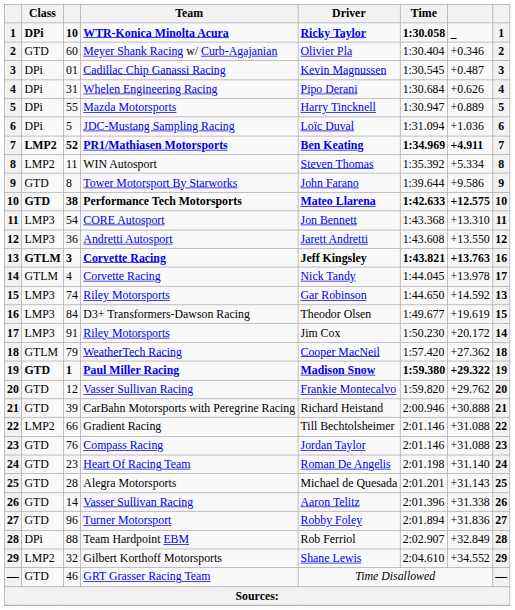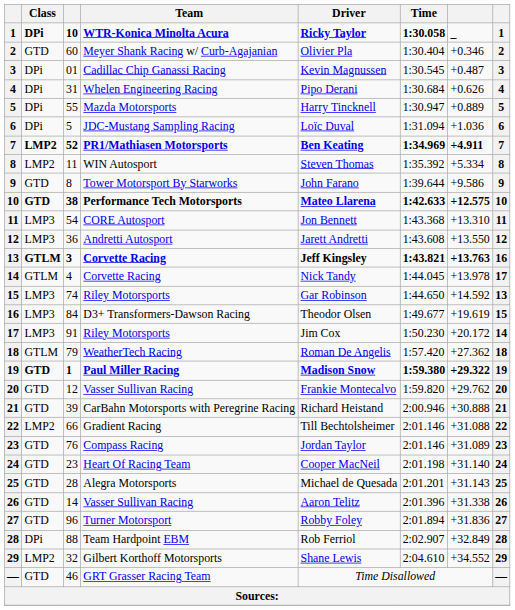 <table class="wikitable">
 <tr>
 <th scope="col"></th>
 <th scope="col">Class</th>
 <th scope="col"></th>
 <th scope="col">Team</th>
 <th scope="col">Driver</th>
 <th scope="col">Time</th>
 <th scope="col"></th>
 <th scope="col"></th>
 </tr>
 <tr style="font-weight:bold">
 <th scope="row">1</th>
 <td>DPi</td>
 <td>10</td>
 <td> <a href='#'>WTR-Konica Minolta Acura</a></td>
 <td> <a href='#'>Ricky Taylor</a></td>
 <td>1:30.058</td>
 <td><strong>_</strong></td>
 <th><strong>1</strong></th>
 </tr>
 <tr>
 <th scope="row">2</th>
 <td>GTD</td>
 <td>60</td>
 <td> <a href='#'>Meyer Shank Racing</a> w/ <a href='#'>Curb-Agajanian</a></td>
 <td> <a href='#'>Olivier Pla</a></td>
 <td>1:30.404</td>
 <td>+0.346</td>
 <th>2</th>
 </tr>
 <tr>
 <th scope="row">3</th>
 <td>DPi</td>
 <td>01</td>
 <td> <a href='#'>Cadillac Chip Ganassi Racing</a></td>
 <td> <a href='#'>Kevin Magnussen</a></td>
 <td>1:30.545</td>
 <td>+0.487</td>
 <th>3</th>
 </tr>
 <tr>
 <th scope="row">4</th>
 <td>DPi</td>
 <td>31</td>
 <td> <a href='#'>Whelen Engineering Racing</a></td>
 <td> <a href='#'>Pipo Derani</a></td>
 <td>1:30.684</td>
 <td>+0.626</td>
 <th>4</th>
 </tr>
 <tr>
 <th scope="row">5</th>
 <td>DPi</td>
 <td>55</td>
 <td> <a href='#'>Mazda Motorsports</a></td>
 <td> <a href='#'>Harry Tincknell</a></td>
 <td>1:30.947</td>
 <td>+0.889</td>
 <th>5</th>
 </tr>
 <tr>
 <th scope="row">6</th>
 <td>DPi</td>
 <td>5</td>
 <td> <a href='#'>JDC-Mustang Sampling Racing</a></td>
 <td> <a href='#'>Loïc Duval</a></td>
 <td>1:31.094</td>
 <td>+1.036</td>
 <th>6</th>
 </tr>
 <tr style="font-weight:bold">
 <th scope="row">7</th>
 <td>LMP2</td>
 <td>52</td>
 <td> <a href='#'>PR1/Mathiasen Motorsports</a></td>
 <td> <a href='#'>Ben Keating</a></td>
 <td>1:34.969</td>
 <td>+4.911</td>
 <th><strong>7</strong></th>
 </tr>
 <tr>
 <th scope="row">8</th>
 <td>LMP2</td>
 <td>11</td>
 <td> WIN Autosport</td>
 <td> <a href='#'>Steven Thomas</a></td>
 <td>1:35.392</td>
 <td>+5.334</td>
 <th>8</th>
 </tr>
 <tr>
 <th scope="row">9</th>
 <td>GTD</td>
 <td>8</td>
 <td> <a href='#'>Tower Motorsport By Starworks</a></td>
 <td> <a href='#'>John Farano</a></td>
 <td>1:39.644</td>
 <td>+9.586</td>
 <th>9</th>
 </tr>
 <tr style="font-weight:bold">
 <th scope="row">10</th>
 <td>GTD</td>
 <td>38</td>
 <td> Performance Tech Motorsports</td>
 <td> <a href='#'>Mateo Llarena</a></td>
 <td>1:42.633</td>
 <td>+12.575</td>
 <th><strong>10</strong></th>
 </tr>
 <tr>
 <th scope="row">11</th>
 <td>LMP3</td>
 <td>54</td>
 <td> <a href='#'>CORE Autosport</a></td>
 <td> <a href='#'>Jon Bennett</a></td>
 <td>1:43.368</td>
 <td>+13.310</td>
 <th>11</th>
 </tr>
 <tr>
 <th scope="row">12</th>
 <td>LMP3</td>
 <td>36</td>
 <td> <a href='#'>Andretti Autosport</a></td>
 <td> <a href='#'>Jarett Andretti</a></td>
 <td>1:43.608</td>
 <td>+13.550</td>
 <th>12</th>
 </tr>
 <tr style="font-weight:bold">
 <th scope="row">13</th>
 <td>GTLM</td>
 <td>3</td>
 <td> <a href='#'>Corvette Racing</a></td>
 <td> Jeff Kingsley</td>
 <td>1:43.821</td>
 <td>+13.763</td>
 <th><strong>16</strong></th>
 </tr>
 <tr>
 <th scope="row">14</th>
 <td>GTLM</td>
 <td>4</td>
 <td> <a href='#'>Corvette Racing</a></td>
 <td> <a href='#'>Nick Tandy</a></td>
 <td>1:44.045</td>
 <td>+13.978</td>
 <th>17</th>
 </tr>
 <tr>
 <th scope="row">15</th>
 <td>LMP3</td>
 <td>74</td>
 <td> <a href='#'>Riley Motorsports</a></td>
 <td> <a href='#'>Gar Robinson</a></td>
 <td>1:44.650</td>
 <td>+14.592</td>
 <th>13</th>
 </tr>
 <tr>
 <th scope="row">16</th>
 <td>LMP3</td>
 <td>84</td>
 <td> D3+ Transformers-Dawson Racing</td>
 <td> Theodor Olsen</td>
 <td>1:49.677</td>
 <td>+19.619</td>
 <th>15</th>
 </tr>
 <tr>
 <th scope="row">17</th>
 <td>LMP3</td>
 <td>91</td>
 <td> <a href='#'>Riley Motorsports</a></td>
 <td> Jim Cox</td>
 <td>1:50.230</td>
 <td>+20.172</td>
 <th>14</th>
 </tr>
 <tr>
 <th scope="row">18</th>
 <td>GTLM</td>
 <td>79</td>
 <td> <a href='#'>WeatherTech Racing</a></td>
-<td> <a href='#'>Cooper MacNeil</a></td>
+<td> <a href='#'>Roman De Angelis</a></td>
 <td>1:57.420</td>
 <td>+27.362</td>
 <th>18</th>
 </tr>
 <tr style="font-weight:bold">
 <th scope="row">19</th>
 <td>GTD</td>
 <td>1</td>
 <td> <a href='#'>Paul Miller Racing</a></td>
 <td> <a href='#'>Madison Snow</a></td>
 <td>1:59.380</td>
 <td>+29.322</td>
 <th><strong>19</strong></th>
 </tr>
 <tr>
 <th scope="row">20</th>
 <td>GTD</td>
 <td>12</td>
 <td> <a href='#'>Vasser Sullivan Racing</a></td>
 <td> <a href='#'>Frankie Montecalvo</a></td>
 <td>1:59.820</td>
 <td>+29.762</td>
 <th>20</th>
 </tr>
 <tr>
 <th scope="row">21</th>
 <td>GTD</td>
 <td>39</td>
 <td> CarBahn Motorsports with Peregrine Racing</td>
 <td> Richard Heistand</td>
 <td>2:00.946</td>
 <td>+30.888</td>
 <th>21</th>
 </tr>
 <tr>
 <th scope="row">22</th>
 <td>LMP2</td>
 <td>66</td>
 <td> Gradient Racing</td>
 <td> Till Bechtolsheimer</td>
 <td>2:01.146</td>
 <td>+31.088</td>
 <th>22</th>
 </tr>
 <tr>
 <th scope="row">23</th>
 <td>GTD</td>
 <td>76</td>
 <td> <a href='#'>Compass Racing</a></td>
 <td> <a href='#'>Jordan Taylor</a></td>
 <td>2:01.146</td>
-<td>+31.088</td>
+<td>+31.089</td>
 <th>23</th>
 </tr>
 <tr>
 <th scope="row">24</th>
 <td>GTD</td>
 <td>23</td>
 <td> <a href='#'>Heart Of Racing Team</a></td>
-<td> <a href='#'>Roman De Angelis</a></td>
+<td> <a href='#'>Cooper MacNeil</a></td>
 <td>2:01.198</td>
 <td>+31.140</td>
 <th>24</th>
 </tr>
 <tr>
 <th scope="row">25</th>
 <td>GTD</td>
 <td>28</td>
 <td> Alegra Motorsports</td>
 <td> Michael de Quesada</td>
 <td>2:01.201</td>
 <td>+31.143</td>
 <th>25</th>
 </tr>
 <tr>
 <th scope="row">26</th>
 <td>GTD</td>
 <td>14</td>
 <td> <a href='#'>Vasser Sullivan Racing</a></td>
 <td> <a href='#'>Aaron Telitz</a></td>
 <td>2:01.396</td>
 <td>+31.338</td>
 <th>26</th>
 </tr>
 <tr>
 <th scope="row">27</th>
 <td>GTD</td>
 <td>96</td>
 <td> <a href='#'>Turner Motorsport</a></td>
 <td> <a href='#'>Robby Foley</a></td>
 <td>2:01.894</td>
 <td>+31.836</td>
 <th>27</th>
 </tr>
 <tr>
 <th scope="row">28</th>
 <td>DPi</td>
 <td>88</td>
 <td> Team Hardpoint <a href='#'>EBM</a></td>
 <td> Rob Ferriol</td>
 <td>2:02.907</td>
 <td>+32.849</td>
 <th>28</th>
 </tr>
 <tr>
 <th scope="row">29</th>
 <td>LMP2</td>
 <td>32</td>
 <td> Gilbert Korthoff Motorsports</td>
 <td> <a href='#'>Shane Lewis</a></td>
 <td>2:04.610</td>
 <td>+34.552</td>
 <th>29</th>
 </tr>
 <tr>
 <th scope="row">—</th>
 <td>GTD</td>
 <td>46</td>
 <td> <a href='#'>GRT Grasser Racing Team</a></td>
 <td colspan=3 align=center><em>Time Disallowed</em></td>
 <th>—</th>
 </tr>
 <tr>
 <th colspan="8">Sources:</th>
 </tr>
 <tr>
 </tr>
 </table>
